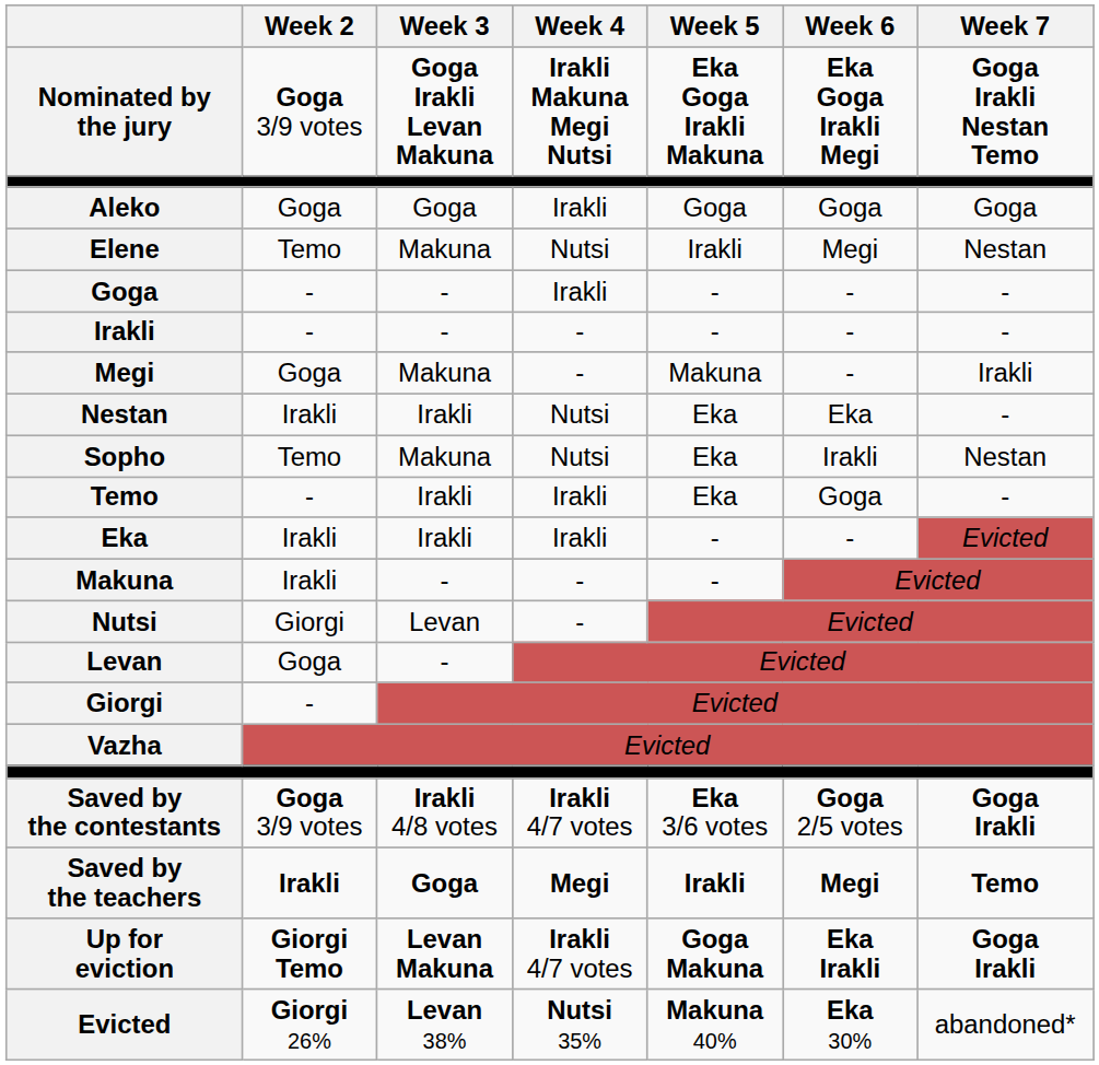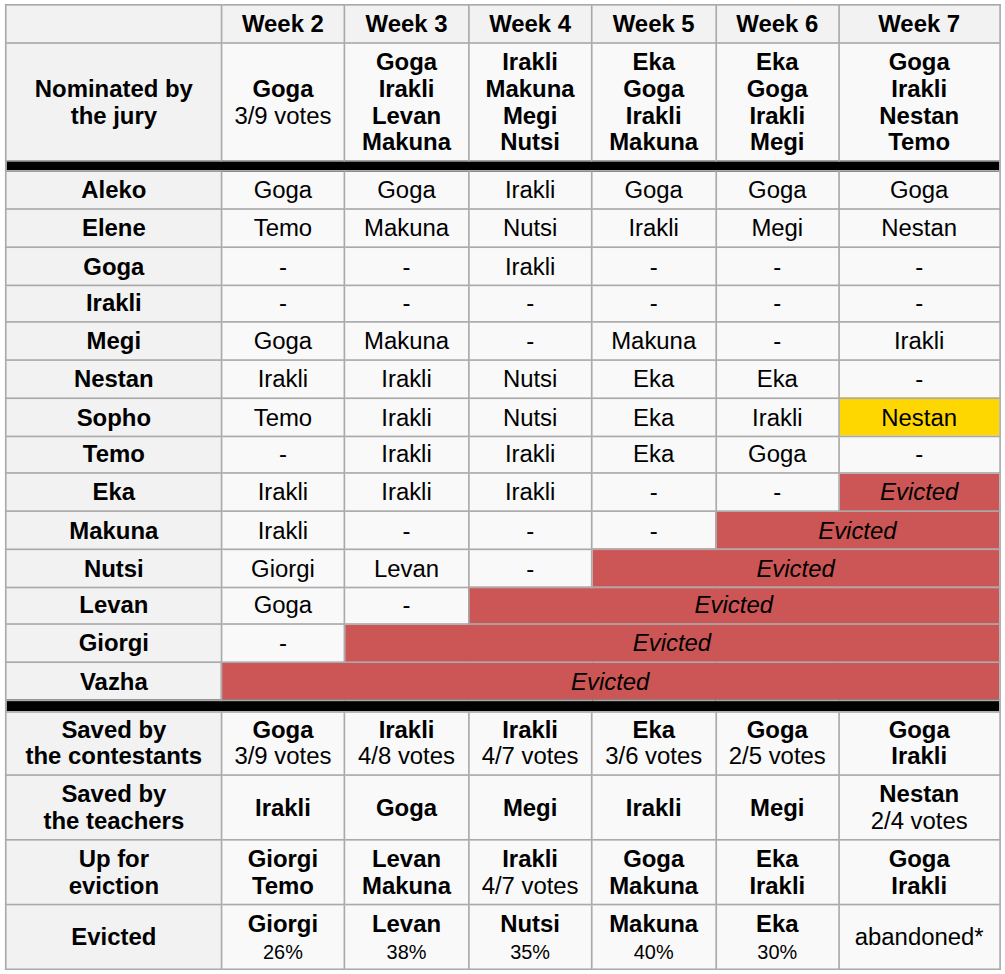 <table class="wikitable" style="font-size:90%; text-align:center; width: 96%; margin-left: auto; margin-right: auto;">
 <tr>
 <th></th>
 <th>Week 2</th>
 <th>Week 3</th>
 <th>Week 4</th>
 <th>Week 5</th>
 <th>Week 6</th>
 <th>Week 7</th>
 </tr>
 <tr>
 <th>Nominated by<br> the jury</th>
 <td><strong>Goga</strong><br>3/9 votes</td>
 <td><strong>Goga<br>Irakli<br>Levan<br>Makuna</strong></td>
 <td><strong>Irakli<br>Makuna<br>Megi<br>Nutsi</strong></td>
 <td><strong>Eka<br>Goga<br>Irakli<br>Makuna</strong></td>
 <td><strong>Eka<br>Goga<br>Irakli<br>Megi</strong></td>
 <td><strong>Goga<br>Irakli<br>Nestan<br>Temo</strong></td>
 </tr>
 <tr>
 <th style="background:#000000;" colspan="11"></th>
 </tr>
 <tr>
 <th>Aleko</th>
 <td>Goga</td>
 <td>Goga</td>
 <td>Irakli</td>
 <td>Goga</td>
 <td>Goga</td>
 <td>Goga</td>
 </tr>
 <tr>
 <th>Elene</th>
 <td>Temo</td>
 <td>Makuna</td>
 <td>Nutsi</td>
 <td>Irakli</td>
 <td>Megi</td>
 <td>Nestan</td>
 </tr>
 <tr>
 <th>Goga</th>
 <td>-</td>
 <td>-</td>
 <td>Irakli</td>
 <td>-</td>
 <td>-</td>
 <td>-</td>
 </tr>
 <tr>
 <th>Irakli</th>
 <td>-</td>
 <td>-</td>
 <td>-</td>
 <td>-</td>
 <td>-</td>
 <td>-</td>
 </tr>
 <tr>
 <th>Megi</th>
 <td>Goga</td>
 <td>Makuna</td>
 <td>-</td>
 <td>Makuna</td>
 <td>-</td>
 <td>Irakli</td>
 </tr>
 <tr>
 <th>Nestan</th>
 <td>Irakli</td>
 <td>Irakli</td>
 <td>Nutsi</td>
 <td>Eka</td>
 <td>Eka</td>
 <td>-</td>
 </tr>
 <tr>
 <th>Sopho</th>
 <td>Temo</td>
-<td>Makuna</td>
+<td>Irakli</td>
 <td>Nutsi</td>
 <td>Eka</td>
 <td>Irakli</td>
-<td>Nestan</td>
+<td style="background: gold;">Nestan</td>
 </tr>
 <tr>
 <th>Temo</th>
 <td>-</td>
 <td>Irakli</td>
 <td>Irakli</td>
 <td>Eka</td>
 <td>Goga</td>
 <td>-</td>
 </tr>
 <tr>
 <th>Eka</th>
 <td>Irakli</td>
 <td>Irakli</td>
 <td>Irakli</td>
 <td>-</td>
 <td>-</td>
 <td bgcolor="#CC5555"><em>Evicted</em></td>
 </tr>
 <tr>
 <th>Makuna</th>
 <td>Irakli</td>
 <td>-</td>
 <td>-</td>
 <td>-</td>
 <td bgcolor="#CC5555" colspan="2"><em>Evicted</em></td>
 </tr>
 <tr>
 <th>Nutsi</th>
 <td>Giorgi</td>
 <td>Levan</td>
 <td>-</td>
 <td bgcolor="#CC5555" colspan="3"><em>Evicted</em></td>
 </tr>
 <tr>
 <th>Levan</th>
 <td>Goga</td>
 <td>-</td>
 <td bgcolor="#CC5555" colspan="4"><em>Evicted</em></td>
 </tr>
 <tr>
 <th>Giorgi</th>
 <td>-</td>
 <td bgcolor="#CC5555" colspan="5"><em>Evicted</em></td>
 </tr>
 <tr>
 <th>Vazha</th>
 <td bgcolor="#CC5555" colspan="6"><em>Evicted</em></td>
 </tr>
 <tr>
 <th style="background:#000000;" colspan="7"></th>
 </tr>
 <tr>
 <th>Saved by<br>the contestants</th>
 <td><strong>Goga</strong><br>3/9 votes</td>
 <td><strong>Irakli</strong><br>4/8 votes</td>
 <td><strong>Irakli</strong><br>4/7 votes</td>
 <td><strong>Eka</strong><br>3/6 votes</td>
 <td><strong>Goga</strong><br>2/5 votes</td>
 <td><strong>Goga<br>Irakli</strong></td>
 </tr>
 <tr>
 <th>Saved by<br>the teachers</th>
 <td><strong>Irakli</strong></td>
 <td><strong>Goga</strong></td>
 <td><strong>Megi</strong></td>
 <td><strong>Irakli</strong></td>
 <td><strong>Megi</strong></td>
-<td><strong>Temo</strong></td>
+<td><strong>Nestan</strong><br>2/4 votes</td>
 </tr>
 <tr>
 <th>Up for<br>eviction</th>
 <td><strong>Giorgi<br>Temo</strong></td>
 <td><strong>Levan<br>Makuna</strong></td>
 <td><strong>Irakli</strong><br>4/7 votes</td>
 <td><strong>Goga<br>Makuna</strong></td>
 <td><strong>Eka<br>Irakli</strong></td>
 <td><strong>Goga<br>Irakli</strong></td>
 </tr>
 <tr>
 <th>Evicted</th>
 <td><strong>Giorgi</strong><br><small>26%</small></td>
 <td><strong>Levan</strong><br><small>38%</small></td>
 <td><strong>Nutsi</strong><br><small>35%</small></td>
 <td><strong>Makuna</strong><br><small>40%</small></td>
 <td><strong>Eka</strong><br><small>30%</small></td>
 <td>abandoned*</td>
 </tr>
 </table>
